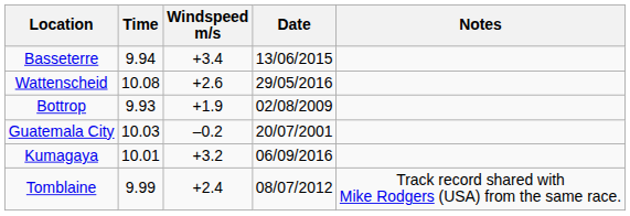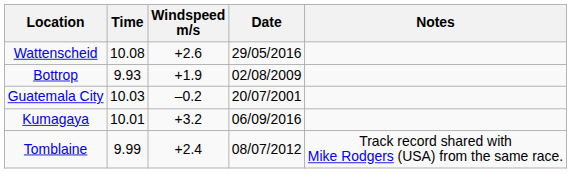 <table class="wikitable" style= "text-align: center">
 <tr>
 <th>Location</th>
 <th>Time</th>
 <th>Windspeed<br>m/s</th>
 <th>Date</th>
 <th>Notes</th>
-</tr>
-<tr>
-<td><a href='#'>Basseterre</a></td>
-<td>9.94</td>
-<td>+3.4</td>
-<td>13/06/2015</td>
-<td></td>
 </tr>
 <tr>
 <td><a href='#'>Wattenscheid</a></td>
 <td>10.08</td>
 <td>+2.6</td>
 <td>29/05/2016</td>
 <td></td>
 </tr>
 <tr>
 <td><a href='#'>Bottrop</a></td>
 <td>9.93<br></td>
 <td>+1.9</td>
 <td>02/08/2009</td>
 <td></td>
 </tr>
 <tr>
 <td><a href='#'>Guatemala City</a></td>
 <td>10.03</td>
 <td>–0.2</td>
 <td>20/07/2001</td>
 <td></td>
 </tr>
 <tr>
 <td><a href='#'>Kumagaya</a></td>
 <td>10.01</td>
 <td>+3.2</td>
 <td>06/09/2016</td>
 <td></td>
 </tr>
 <tr>
 <td><a href='#'>Tomblaine</a></td>
 <td>9.99</td>
 <td>+2.4</td>
 <td>08/07/2012</td>
 <td>Track record shared with<br><a href='#'>Mike Rodgers</a> (USA) from the same race.</td>
 </tr>
 </table>
